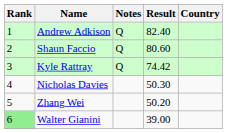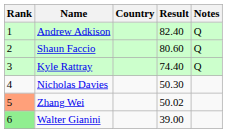 <table class="wikitable" style="font-size:95%" style="text-align:center; width:35em;">
 <tr>
 <th>Rank</th>
 <th>Name</th>
+<th>Country</th>
+<th>Result</th>
 <th>Notes</th>
-<th>Result</th>
-<th>Country</th>
 </tr>
 <tr bgcolor=ccffcc>
 <td>1</td>
 <td align=left><a href='#'>Andrew Adkison</a></td>
+<td align="left"></td>
+<td>82.40</td>
 <td>Q</td>
-<td>82.40</td>
-<td align="left"></td>
 </tr>
 <tr bgcolor=ccffcc>
 <td>2</td>
 <td align=left><a href='#'>Shaun Faccio</a></td>
+<td align="left"></td>
+<td>80.60</td>
 <td>Q</td>
-<td>80.60</td>
-<td align="left"></td>
 </tr>
 <tr bgcolor=ccffcc>
 <td>3</td>
 <td align=left><a href='#'>Kyle Rattray</a></td>
+<td align="left"></td>
+<td>74.40</td>
 <td>Q</td>
-<td>74.42</td>
-<td align="left"></td>
 </tr>
 <tr>
 <td>4</td>
 <td align=left><a href='#'>Nicholas Davies</a></td>
+<td align="left"></td>
+<td>50.30</td>
 <td></td>
-<td>50.30</td>
-<td align="left"></td>
 </tr>
 <tr>
-<td>5</td>
+<td style="background: lightsalmon;">5</td>
 <td align=left><a href='#'>Zhang Wei</a></td>
+<td align="left"></td>
+<td>50.02</td>
 <td></td>
-<td>50.20</td>
-<td align="left"></td>
 </tr>
 <tr>
 <td style="background: lightgreen;">6</td>
 <td align=left><a href='#'>Walter Gianini</a></td>
+<td align=left></td>
+<td>39.00</td>
 <td></td>
-<td>39.00</td>
-<td align=left></td>
 </tr>
 </table>
